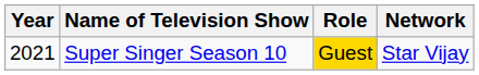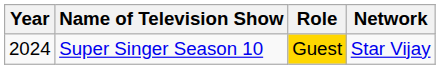 <table class="wikitable">
 <tr>
 <th>Year</th>
 <th>Name of Television Show</th>
 <th>Role</th>
 <th>Network</th>
 </tr>
 <tr>
-<td>2021</td>
+<td>2024</td>
 <td><a href='#'>Super Singer Season 10</a></td>
 <td style="background: gold;">Guest</td>
 <td><a href='#'>Star Vijay</a></td>
 </tr>
 </table>
